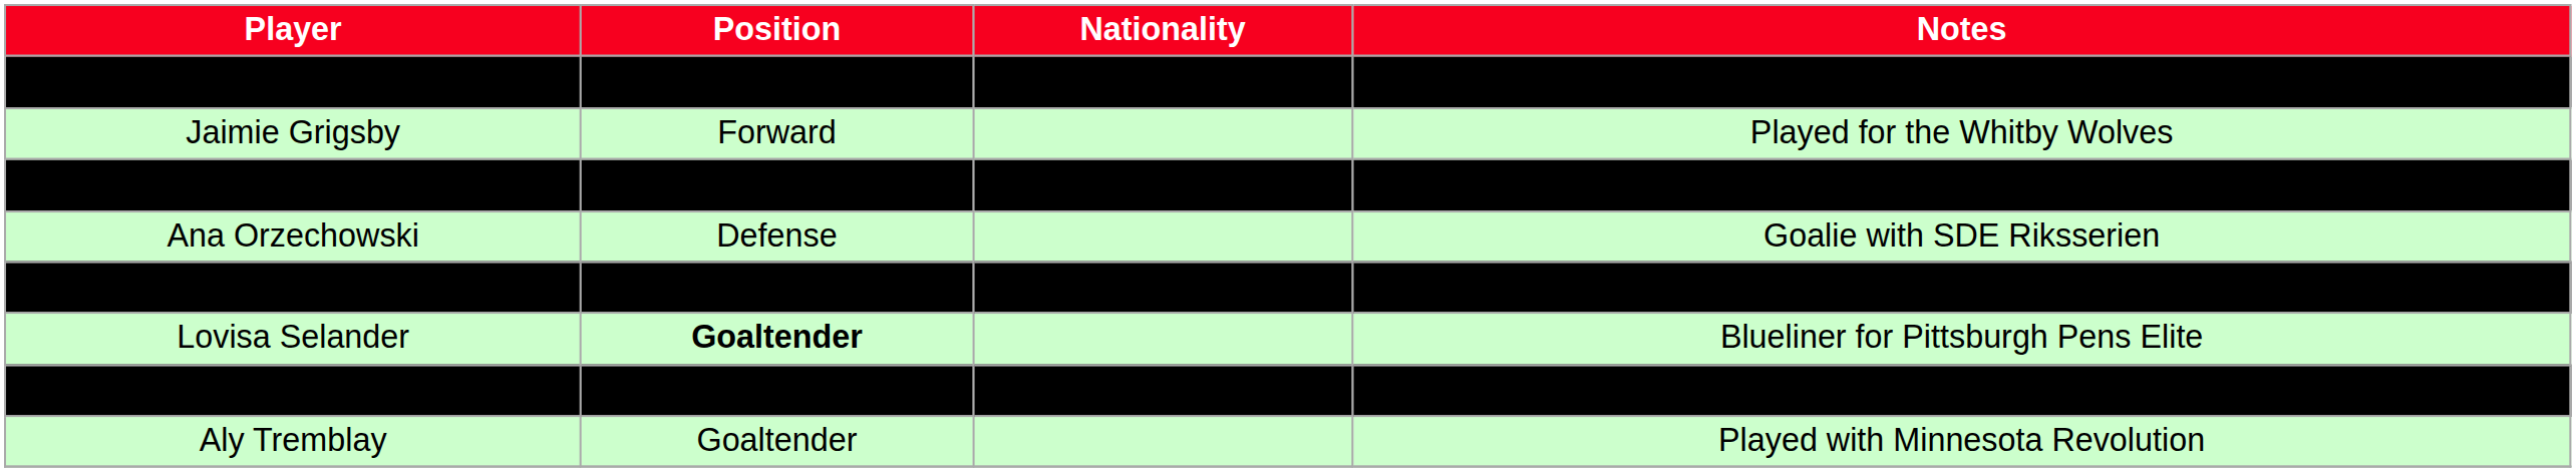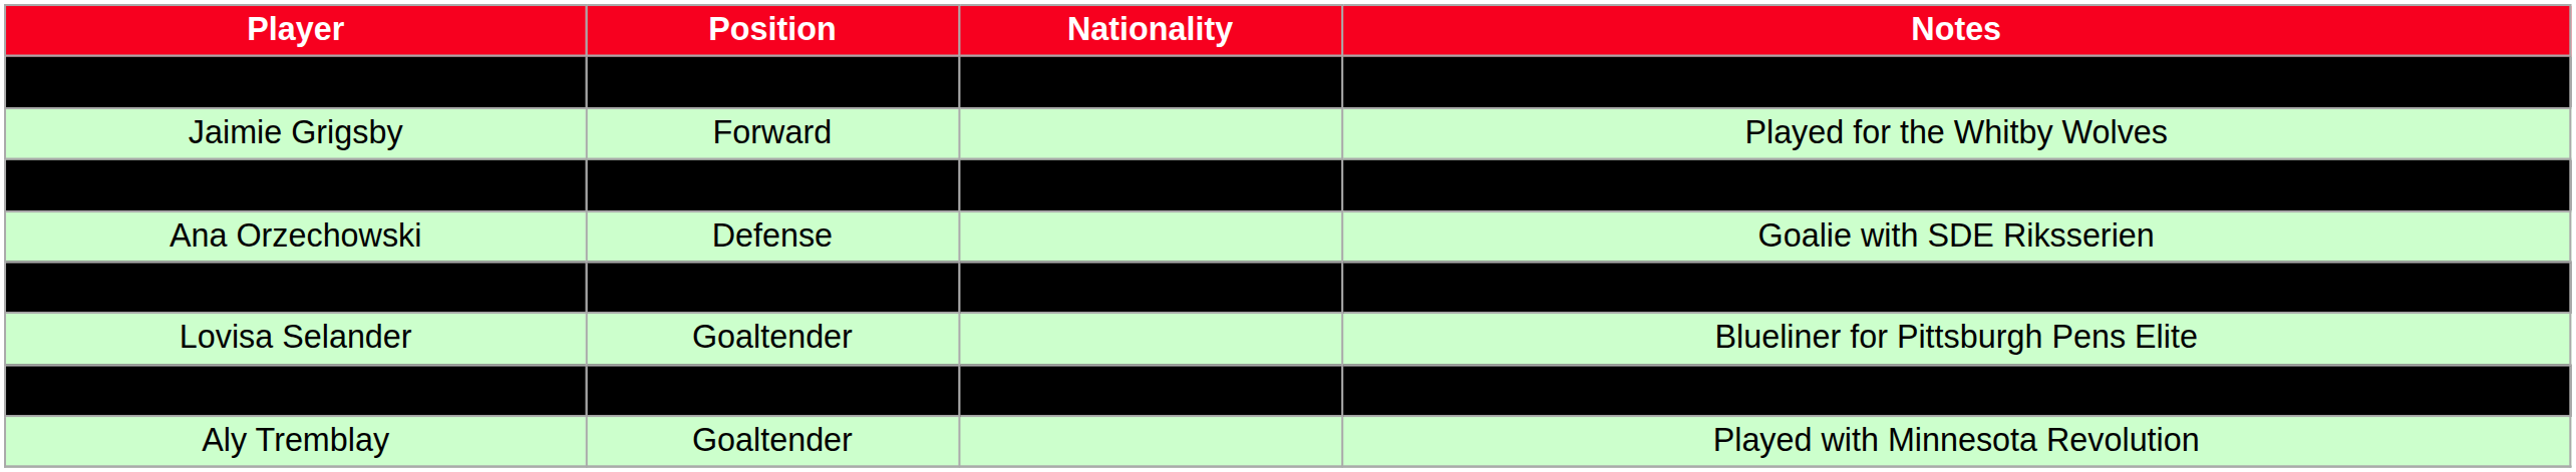 <table class="wikitable" width="80%">
 <tr align="center"  style="background:#F7001F;color:white;">
 <td><strong>Player</strong></td>
 <td><strong>Position</strong></td>
 <td><strong>Nationality</strong></td>
 <td><strong>Notes</strong></td>
 </tr>
 <tr align="center" bgcolor=" ">
 <td>Kira Bombay</td>
 <td>Goaltender</td>
 <td></td>
 <td>Minded the Net for Nepean Jr. Wildcats</td>
 </tr>
 <tr align="center" bgcolor="#ccffcc">
 <td>Jaimie Grigsby</td>
 <td>Forward</td>
 <td></td>
 <td>Played for the Whitby Wolves</td>
 </tr>
 <tr align="center" bgcolor=" ">
 <td>Josefine Hansen</td>
 <td>Defense</td>
 <td></td>
 <td>Attended Shattuck-St. Mary's</td>
 </tr>
 <tr align="center" bgcolor="#ccffcc">
 <td>Ana Orzechowski</td>
 <td>Defense</td>
 <td></td>
 <td>Goalie with SDE Riksserien</td>
 </tr>
 <tr align="center" bgcolor=" ">
 <td>Taylor Schwalbe</td>
-<td>Forward</td>
+<td>Goaltender</td>
 <td></td>
 <td>Played with Chicago Young Americans</td>
 </tr>
 <tr align="center" bgcolor="#ccffcc">
 <td>Lovisa Selander</td>
-<td><strong>Goaltender</strong></td>
+<td>Goaltender</td>
 <td></td>
 <td>Blueliner for Pittsburgh Pens Elite</td>
 </tr>
 <tr align="center" bgcolor=" ">
 <td>Makenna Thomas</td>
-<td>Forward</td>
+<td>Goaltender</td>
 <td></td>
 <td>Attended Shattuck-St. Mary's</td>
 </tr>
 <tr align="center" bgcolor="#ccffcc">
 <td>Aly Tremblay</td>
 <td>Goaltender</td>
 <td></td>
 <td>Played with Minnesota Revolution</td>
 </tr>
 <tr align="center" bgcolor=" ">
 </tr>
 </table>
